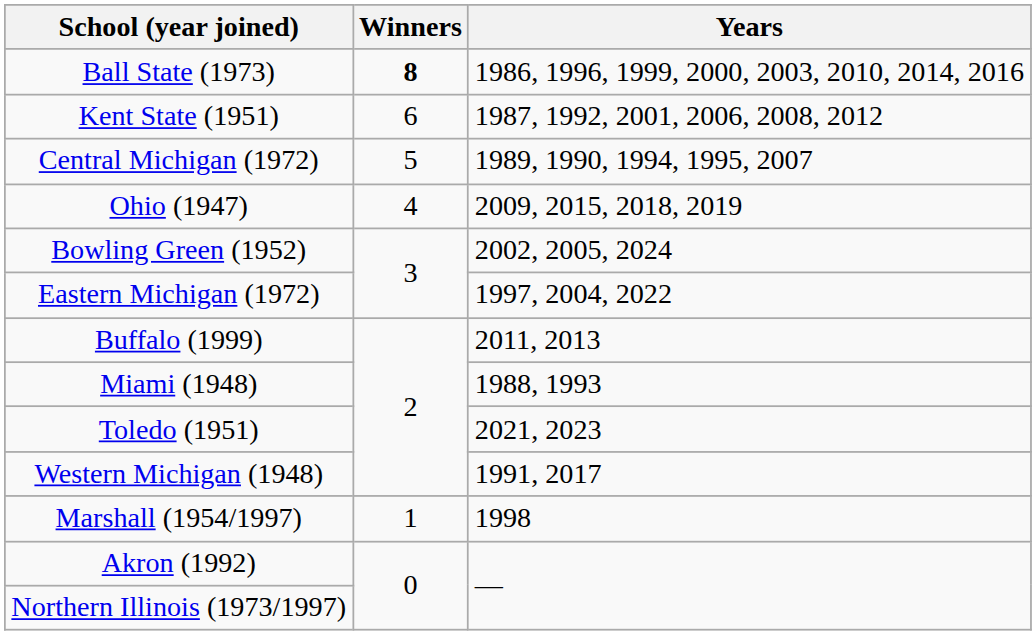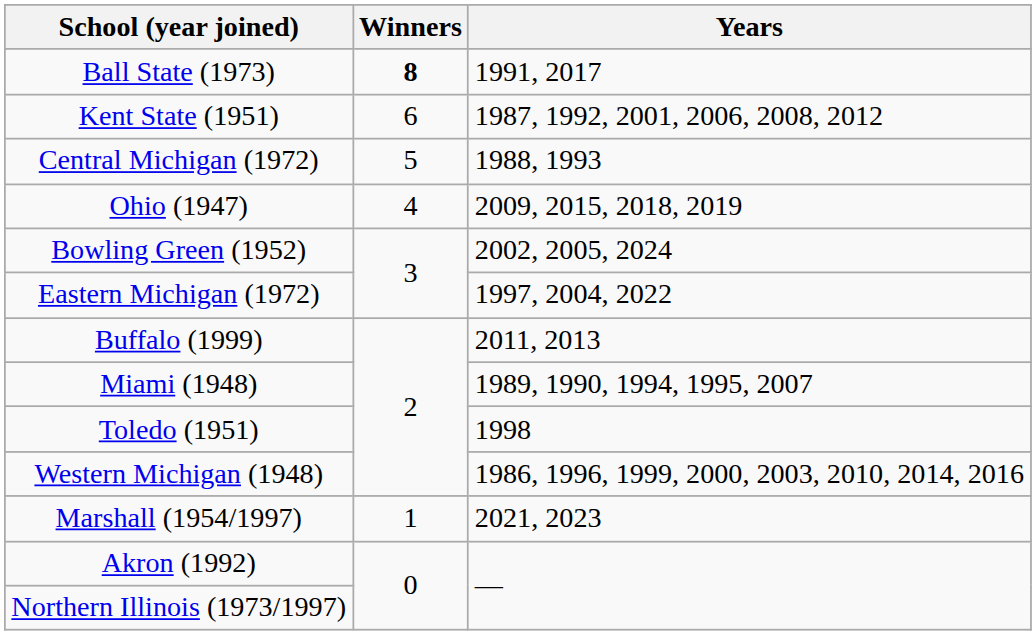 <table class=wikitable>
 <tr>
 <th>School (year joined)</th>
 <th>Winners</th>
 <th>Years</th>
 </tr>
 <tr>
 <td align=center><a href='#'>Ball State</a> (1973)</td>
 <td align=center><strong>8</strong></td>
-<td>1986, 1996, 1999, 2000, 2003, 2010, 2014, 2016</td>
+<td>1991, 2017</td>
 </tr>
 <tr>
 <td align=center><a href='#'>Kent State</a> (1951)</td>
 <td align=center>6</td>
 <td>1987, 1992, 2001, 2006, 2008, 2012</td>
 </tr>
 <tr>
 <td align=center><a href='#'>Central Michigan</a> (1972)</td>
 <td align=center>5</td>
-<td>1989, 1990, 1994, 1995, 2007</td>
+<td>1988, 1993</td>
 </tr>
 <tr>
 <td align=center><a href='#'>Ohio</a> (1947)</td>
 <td align=center>4</td>
 <td>2009, 2015, 2018, 2019</td>
 </tr>
 <tr>
 <td align=center><a href='#'>Bowling Green</a> (1952)</td>
 <td rowspan="2" align="center">3</td>
 <td>2002, 2005, 2024</td>
 </tr>
 <tr>
 <td align="center"><a href='#'>Eastern Michigan</a> (1972)</td>
 <td>1997, 2004, 2022</td>
 </tr>
 <tr>
 <td align=center><a href='#'>Buffalo</a> (1999)</td>
 <td rowspan="4" align="center">2</td>
 <td>2011, 2013</td>
 </tr>
 <tr>
 <td align=center><a href='#'>Miami</a> (1948)</td>
-<td>1988, 1993</td>
+<td>1989, 1990, 1994, 1995, 2007</td>
 </tr>
 <tr>
 <td align=center><a href='#'>Toledo</a> (1951)</td>
-<td>2021, 2023</td>
+<td>1998</td>
 </tr>
 <tr>
 <td align=center><a href='#'>Western Michigan</a> (1948)</td>
-<td>1991, 2017</td>
+<td>1986, 1996, 1999, 2000, 2003, 2010, 2014, 2016</td>
 </tr>
 <tr>
 <td align=center><a href='#'>Marshall</a> (1954/1997)</td>
 <td align=center>1</td>
-<td>1998</td>
+<td>2021, 2023</td>
 </tr>
 <tr>
 <td align=center><a href='#'>Akron</a> (1992)</td>
 <td rowspan="2" align="center">0</td>
 <td rowspan="2">—</td>
 </tr>
 <tr>
 <td align=center><a href='#'>Northern Illinois</a> (1973/1997)</td>
 </tr>
 </table>
